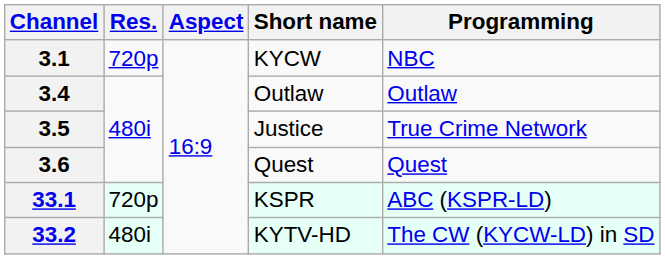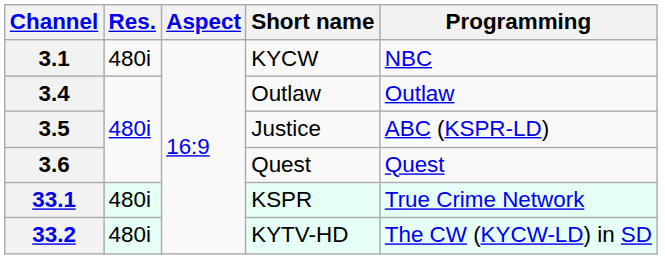 <table class="wikitable">
 <tr>
 <th><a href='#'>Channel</a></th>
 <th><a href='#'>Res.</a></th>
 <th><a href='#'>Aspect</a></th>
 <th>Short name</th>
 <th>Programming</th>
 </tr>
 <tr>
 <th scope = "row">3.1</th>
-<td><a href='#'>720p</a></td>
+<td>480i</td>
 <td rowspan="6"><a href='#'>16:9</a></td>
 <td>KYCW</td>
 <td><a href='#'>NBC</a></td>
 </tr>
 <tr>
 <th scope = "row">3.4</th>
 <td rowspan="3"><a href='#'>480i</a></td>
 <td>Outlaw</td>
 <td><a href='#'>Outlaw</a></td>
 </tr>
 <tr>
 <th scope = "row">3.5</th>
 <td>Justice</td>
-<td><a href='#'>True Crime Network</a></td>
+<td><a href='#'>ABC</a> (<a href='#'>KSPR-LD</a>)</td>
 </tr>
 <tr>
 <th scope = "row">3.6</th>
 <td>Quest</td>
 <td><a href='#'>Quest</a></td>
 </tr>
 <tr style="background-color: #E6FFF7;">
 <th scope = "row"><a href='#'>33.1</a></th>
-<td>720p</td>
+<td>480i</td>
 <td>KSPR</td>
-<td><a href='#'>ABC</a> (<a href='#'>KSPR-LD</a>)</td>
+<td><a href='#'>True Crime Network</a></td>
 </tr>
 <tr style="background-color: #E6FFF7;">
 <th scope = "row"><a href='#'>33.2</a></th>
 <td>480i</td>
 <td>KYTV-HD</td>
 <td><a href='#'>The CW</a> (<a href='#'>KYCW-LD</a>) in <a href='#'>SD</a></td>
 </tr>
 </table>
